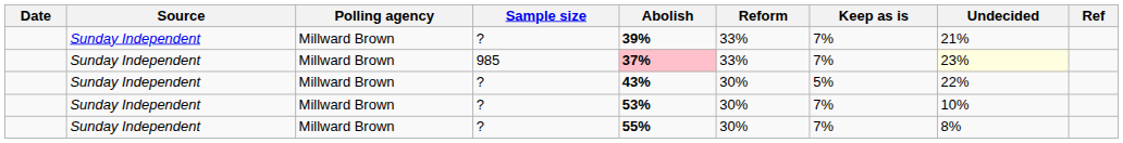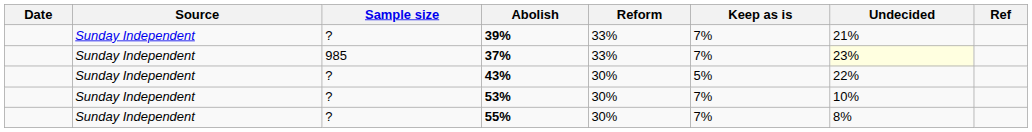 <table class="wikitable sortable" style="text-align:left; width: 100%;">
 <tr>
 <th>Date</th>
 <th>Source</th>
-<th>Polling agency</th>
 <th><a href='#'>Sample size</a></th>
 <th>Abolish</th>
 <th>Reform</th>
 <th>Keep as is</th>
 <th>Undecided</th>
 <th>Ref</th>
 </tr>
 <tr>
 <td></td>
 <td><em><a href='#'>Sunday Independent</a></em></td>
-<td>Millward Brown</td>
 <td>?</td>
 <td><strong>39%</strong></td>
 <td>33%</td>
 <td>7%</td>
 <td>21%</td>
 <td></td>
 </tr>
 <tr>
 <td></td>
 <td><em>Sunday Independent</em></td>
-<td>Millward Brown</td>
 <td>985</td>
-<td style="background: pink;"><strong>37%</strong></td>
+<td><strong>37%</strong></td>
 <td>33%</td>
 <td>7%</td>
 <td style="background: lightyellow;">23%</td>
 <td></td>
 </tr>
 <tr>
 <td></td>
 <td><em>Sunday Independent</em></td>
-<td>Millward Brown</td>
 <td>?</td>
 <td><strong>43%</strong></td>
 <td>30%</td>
 <td>5%</td>
 <td>22%</td>
 <td></td>
 </tr>
 <tr>
 <td></td>
 <td><em>Sunday Independent</em></td>
-<td>Millward Brown</td>
 <td>?</td>
 <td><strong>53%</strong></td>
 <td>30%</td>
 <td>7%</td>
 <td>10%</td>
 <td></td>
 </tr>
 <tr>
 <td></td>
 <td><em>Sunday Independent</em></td>
-<td>Millward Brown</td>
 <td>?</td>
 <td><strong>55%</strong></td>
 <td>30%</td>
 <td>7%</td>
 <td>8%</td>
 <td></td>
 </tr>
 </table>
